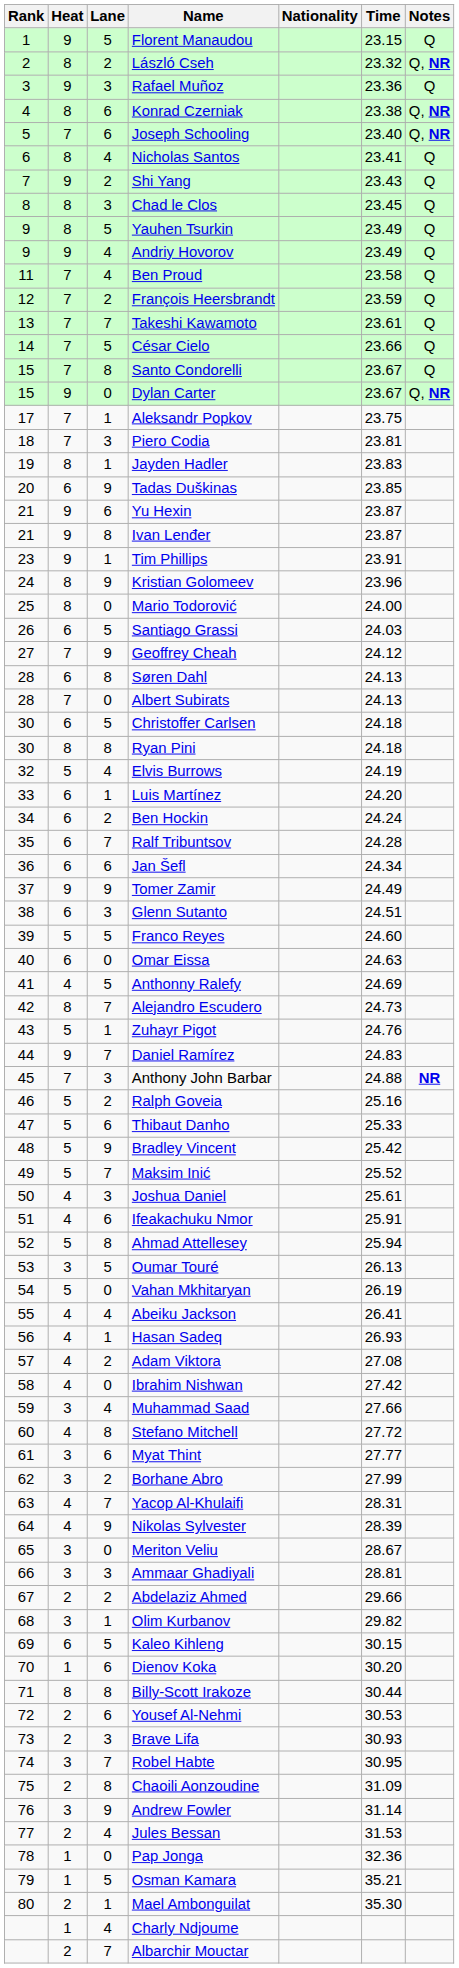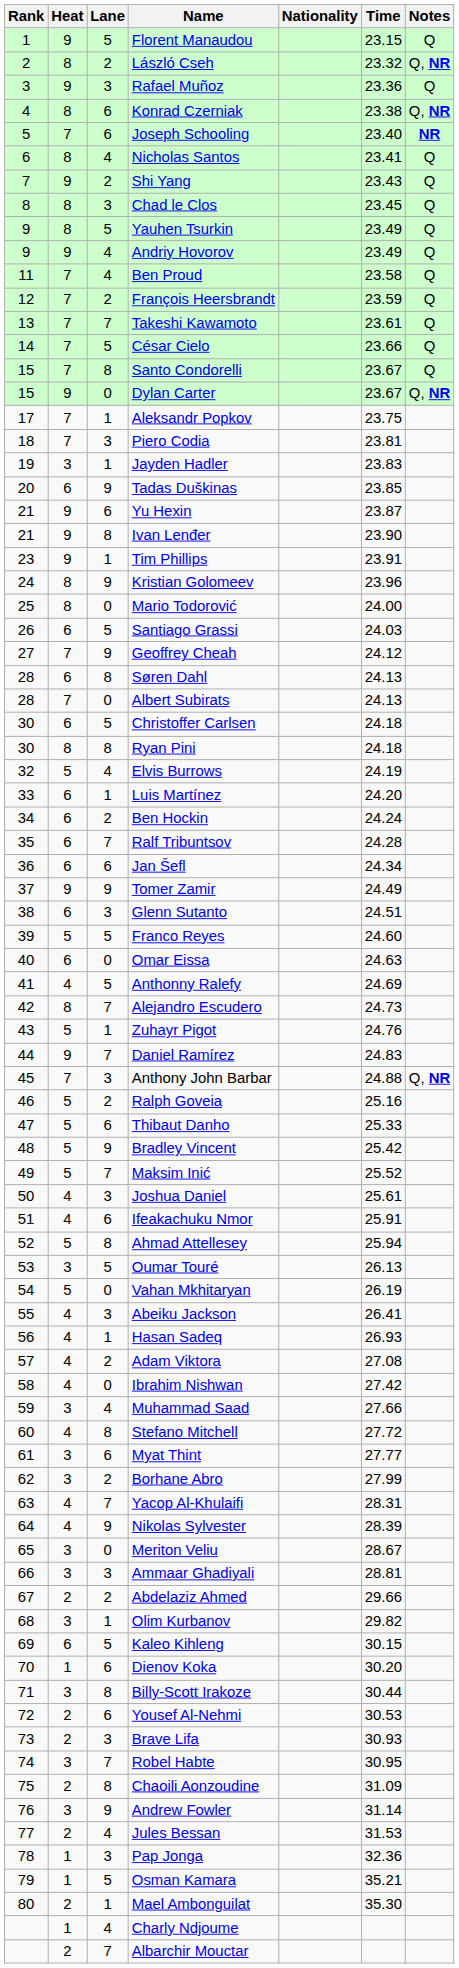 <table class="wikitable sortable" style="text-align:center">
 <tr>
 <th>Rank</th>
 <th>Heat</th>
 <th>Lane</th>
 <th>Name</th>
 <th>Nationality</th>
 <th>Time</th>
 <th>Notes</th>
 </tr>
 <tr bgcolor=ccffcc>
 <td>1</td>
 <td>9</td>
 <td>5</td>
 <td align=left><a href='#'>Florent Manaudou</a></td>
 <td align=left></td>
 <td>23.15</td>
 <td>Q</td>
 </tr>
 <tr bgcolor=ccffcc>
 <td>2</td>
 <td>8</td>
 <td>2</td>
 <td align=left><a href='#'>László Cseh</a></td>
 <td align=left></td>
 <td>23.32</td>
 <td>Q, <strong><a href='#'>NR</a></strong></td>
 </tr>
 <tr bgcolor=ccffcc>
 <td>3</td>
 <td>9</td>
 <td>3</td>
 <td align=left><a href='#'>Rafael Muñoz</a></td>
 <td align=left></td>
 <td>23.36</td>
 <td>Q</td>
 </tr>
 <tr bgcolor=ccffcc>
 <td>4</td>
 <td>8</td>
 <td>6</td>
 <td align=left><a href='#'>Konrad Czerniak</a></td>
 <td align=left></td>
 <td>23.38</td>
 <td>Q, <strong><a href='#'>NR</a></strong></td>
 </tr>
 <tr bgcolor=ccffcc>
 <td>5</td>
 <td>7</td>
 <td>6</td>
 <td align=left><a href='#'>Joseph Schooling</a></td>
 <td align=left></td>
 <td>23.40</td>
-<td>Q, <strong><a href='#'>NR</a></strong></td>
+<td><strong><a href='#'>NR</a></strong></td>
 </tr>
 <tr bgcolor=ccffcc>
 <td>6</td>
 <td>8</td>
 <td>4</td>
 <td align=left><a href='#'>Nicholas Santos</a></td>
 <td align=left></td>
 <td>23.41</td>
 <td>Q</td>
 </tr>
 <tr bgcolor=ccffcc>
 <td>7</td>
 <td>9</td>
 <td>2</td>
 <td align=left><a href='#'>Shi Yang</a></td>
 <td align=left></td>
 <td>23.43</td>
 <td>Q</td>
 </tr>
 <tr bgcolor=ccffcc>
 <td>8</td>
 <td>8</td>
 <td>3</td>
 <td align=left><a href='#'>Chad le Clos</a></td>
 <td align=left></td>
 <td>23.45</td>
 <td>Q</td>
 </tr>
 <tr bgcolor=ccffcc>
 <td>9</td>
 <td>8</td>
 <td>5</td>
 <td align=left><a href='#'>Yauhen Tsurkin</a></td>
 <td align=left></td>
 <td>23.49</td>
 <td>Q</td>
 </tr>
 <tr bgcolor=ccffcc>
 <td>9</td>
 <td>9</td>
 <td>4</td>
 <td align=left><a href='#'>Andriy Hovorov</a></td>
 <td align=left></td>
 <td>23.49</td>
 <td>Q</td>
 </tr>
 <tr bgcolor=ccffcc>
 <td>11</td>
 <td>7</td>
 <td>4</td>
 <td align=left><a href='#'>Ben Proud</a></td>
 <td align=left></td>
 <td>23.58</td>
 <td>Q</td>
 </tr>
 <tr bgcolor=ccffcc>
 <td>12</td>
 <td>7</td>
 <td>2</td>
 <td align=left><a href='#'>François Heersbrandt</a></td>
 <td align=left></td>
 <td>23.59</td>
 <td>Q</td>
 </tr>
 <tr bgcolor=ccffcc>
 <td>13</td>
 <td>7</td>
 <td>7</td>
 <td align=left><a href='#'>Takeshi Kawamoto</a></td>
 <td align=left></td>
 <td>23.61</td>
 <td>Q</td>
 </tr>
 <tr bgcolor=ccffcc>
 <td>14</td>
 <td>7</td>
 <td>5</td>
 <td align=left><a href='#'>César Cielo</a></td>
 <td align=left></td>
 <td>23.66</td>
 <td>Q</td>
 </tr>
 <tr bgcolor=ccffcc>
 <td>15</td>
 <td>7</td>
 <td>8</td>
 <td align=left><a href='#'>Santo Condorelli</a></td>
 <td align=left></td>
 <td>23.67</td>
 <td>Q</td>
 </tr>
 <tr bgcolor=ccffcc>
 <td>15</td>
 <td>9</td>
 <td>0</td>
 <td align=left><a href='#'>Dylan Carter</a></td>
 <td align=left></td>
 <td>23.67</td>
 <td>Q, <strong><a href='#'>NR</a></strong></td>
 </tr>
 <tr>
 <td>17</td>
 <td>7</td>
 <td>1</td>
 <td align=left><a href='#'>Aleksandr Popkov</a></td>
 <td align=left></td>
 <td>23.75</td>
 <td></td>
 </tr>
 <tr>
 <td>18</td>
 <td>7</td>
 <td>3</td>
 <td align=left><a href='#'>Piero Codia</a></td>
 <td align=left></td>
 <td>23.81</td>
 <td></td>
 </tr>
 <tr>
 <td>19</td>
-<td>8</td>
+<td>3</td>
 <td>1</td>
 <td align=left><a href='#'>Jayden Hadler</a></td>
 <td align=left></td>
 <td>23.83</td>
 <td></td>
 </tr>
 <tr>
 <td>20</td>
 <td>6</td>
 <td>9</td>
 <td align=left><a href='#'>Tadas Duškinas</a></td>
 <td align=left></td>
 <td>23.85</td>
 <td></td>
 </tr>
 <tr>
 <td>21</td>
 <td>9</td>
 <td>6</td>
 <td align=left><a href='#'>Yu Hexin</a></td>
 <td align=left></td>
 <td>23.87</td>
 <td></td>
 </tr>
 <tr>
 <td>21</td>
 <td>9</td>
 <td>8</td>
 <td align=left><a href='#'>Ivan Lenđer</a></td>
 <td align=left></td>
-<td>23.87</td>
+<td>23.90</td>
 <td></td>
 </tr>
 <tr>
 <td>23</td>
 <td>9</td>
 <td>1</td>
 <td align=left><a href='#'>Tim Phillips</a></td>
 <td align=left></td>
 <td>23.91</td>
 <td></td>
 </tr>
 <tr>
 <td>24</td>
 <td>8</td>
 <td>9</td>
 <td align=left><a href='#'>Kristian Golomeev</a></td>
 <td align=left></td>
 <td>23.96</td>
 <td></td>
 </tr>
 <tr>
 <td>25</td>
 <td>8</td>
 <td>0</td>
 <td align=left><a href='#'>Mario Todorović</a></td>
 <td align=left></td>
 <td>24.00</td>
 <td></td>
 </tr>
 <tr>
 <td>26</td>
 <td>6</td>
 <td>5</td>
 <td align=left><a href='#'>Santiago Grassi</a></td>
 <td align=left></td>
 <td>24.03</td>
 <td></td>
 </tr>
 <tr>
 <td>27</td>
 <td>7</td>
 <td>9</td>
 <td align=left><a href='#'>Geoffrey Cheah</a></td>
 <td align=left></td>
 <td>24.12</td>
 <td></td>
 </tr>
 <tr>
 <td>28</td>
 <td>6</td>
 <td>8</td>
 <td align=left><a href='#'>Søren Dahl</a></td>
 <td align=left></td>
 <td>24.13</td>
 <td></td>
 </tr>
 <tr>
 <td>28</td>
 <td>7</td>
 <td>0</td>
 <td align=left><a href='#'>Albert Subirats</a></td>
 <td align=left></td>
 <td>24.13</td>
 <td></td>
 </tr>
 <tr>
 <td>30</td>
 <td>6</td>
 <td>5</td>
 <td align=left><a href='#'>Christoffer Carlsen</a></td>
 <td align=left></td>
 <td>24.18</td>
 <td></td>
 </tr>
 <tr>
 <td>30</td>
 <td>8</td>
 <td>8</td>
 <td align=left><a href='#'>Ryan Pini</a></td>
 <td align=left></td>
 <td>24.18</td>
 <td></td>
 </tr>
 <tr>
 <td>32</td>
 <td>5</td>
 <td>4</td>
 <td align=left><a href='#'>Elvis Burrows</a></td>
 <td align=left></td>
 <td>24.19</td>
 <td></td>
 </tr>
 <tr>
 <td>33</td>
 <td>6</td>
 <td>1</td>
 <td align=left><a href='#'>Luis Martínez</a></td>
 <td align=left></td>
 <td>24.20</td>
 <td></td>
 </tr>
 <tr>
 <td>34</td>
 <td>6</td>
 <td>2</td>
 <td align=left><a href='#'>Ben Hockin</a></td>
 <td align=left></td>
 <td>24.24</td>
 <td></td>
 </tr>
 <tr>
 <td>35</td>
 <td>6</td>
 <td>7</td>
 <td align=left><a href='#'>Ralf Tribuntsov</a></td>
 <td align=left></td>
 <td>24.28</td>
 <td></td>
 </tr>
 <tr>
 <td>36</td>
 <td>6</td>
 <td>6</td>
 <td align=left><a href='#'>Jan Šefl</a></td>
 <td align=left></td>
 <td>24.34</td>
 <td></td>
 </tr>
 <tr>
 <td>37</td>
 <td>9</td>
 <td>9</td>
 <td align=left><a href='#'>Tomer Zamir</a></td>
 <td align=left></td>
 <td>24.49</td>
 <td></td>
 </tr>
 <tr>
 <td>38</td>
 <td>6</td>
 <td>3</td>
 <td align=left><a href='#'>Glenn Sutanto</a></td>
 <td align=left></td>
 <td>24.51</td>
 <td></td>
 </tr>
 <tr>
 <td>39</td>
 <td>5</td>
 <td>5</td>
 <td align=left><a href='#'>Franco Reyes</a></td>
 <td align=left></td>
 <td>24.60</td>
 <td></td>
 </tr>
 <tr>
 <td>40</td>
 <td>6</td>
 <td>0</td>
 <td align=left><a href='#'>Omar Eissa</a></td>
 <td align=left></td>
 <td>24.63</td>
 <td></td>
 </tr>
 <tr>
 <td>41</td>
 <td>4</td>
 <td>5</td>
 <td align=left><a href='#'>Anthonny Ralefy</a></td>
 <td align=left></td>
 <td>24.69</td>
 <td></td>
 </tr>
 <tr>
 <td>42</td>
 <td>8</td>
 <td>7</td>
 <td align=left><a href='#'>Alejandro Escudero</a></td>
 <td align=left></td>
 <td>24.73</td>
 <td></td>
 </tr>
 <tr>
 <td>43</td>
 <td>5</td>
 <td>1</td>
 <td align=left><a href='#'>Zuhayr Pigot</a></td>
 <td align=left></td>
 <td>24.76</td>
 <td></td>
 </tr>
 <tr>
 <td>44</td>
 <td>9</td>
 <td>7</td>
 <td align=left><a href='#'>Daniel Ramírez</a></td>
 <td align=left></td>
 <td>24.83</td>
 <td></td>
 </tr>
 <tr>
 <td>45</td>
 <td>7</td>
 <td>3</td>
 <td align=left>Anthony John Barbar</td>
 <td align=left></td>
 <td>24.88</td>
-<td><strong><a href='#'>NR</a></strong></td>
+<td>Q, <strong><a href='#'>NR</a></strong></td>
 </tr>
 <tr>
 <td>46</td>
 <td>5</td>
 <td>2</td>
 <td align=left><a href='#'>Ralph Goveia</a></td>
 <td align=left></td>
 <td>25.16</td>
 <td></td>
 </tr>
 <tr>
 <td>47</td>
 <td>5</td>
 <td>6</td>
 <td align=left><a href='#'>Thibaut Danho</a></td>
 <td align=left></td>
 <td>25.33</td>
 <td></td>
 </tr>
 <tr>
 <td>48</td>
 <td>5</td>
 <td>9</td>
 <td align=left><a href='#'>Bradley Vincent</a></td>
 <td align=left></td>
 <td>25.42</td>
 <td></td>
 </tr>
 <tr>
 <td>49</td>
 <td>5</td>
 <td>7</td>
 <td align=left><a href='#'>Maksim Inić</a></td>
 <td align=left></td>
 <td>25.52</td>
 <td></td>
 </tr>
 <tr>
 <td>50</td>
 <td>4</td>
 <td>3</td>
 <td align=left><a href='#'>Joshua Daniel</a></td>
 <td align=left></td>
 <td>25.61</td>
 <td></td>
 </tr>
 <tr>
 <td>51</td>
 <td>4</td>
 <td>6</td>
 <td align=left><a href='#'>Ifeakachuku Nmor</a></td>
 <td align=left></td>
 <td>25.91</td>
 <td></td>
 </tr>
 <tr>
 <td>52</td>
 <td>5</td>
 <td>8</td>
 <td align=left><a href='#'>Ahmad Attellesey</a></td>
 <td align=left></td>
 <td>25.94</td>
 <td></td>
 </tr>
 <tr>
 <td>53</td>
 <td>3</td>
 <td>5</td>
 <td align=left><a href='#'>Oumar Touré</a></td>
 <td align=left></td>
 <td>26.13</td>
 <td></td>
 </tr>
 <tr>
 <td>54</td>
 <td>5</td>
 <td>0</td>
 <td align=left><a href='#'>Vahan Mkhitaryan</a></td>
 <td align=left></td>
 <td>26.19</td>
 <td></td>
 </tr>
 <tr>
 <td>55</td>
 <td>4</td>
-<td>4</td>
+<td>3</td>
 <td align=left><a href='#'>Abeiku Jackson</a></td>
 <td align=left></td>
 <td>26.41</td>
 <td></td>
 </tr>
 <tr>
 <td>56</td>
 <td>4</td>
 <td>1</td>
 <td align=left><a href='#'>Hasan Sadeq</a></td>
 <td align=left></td>
 <td>26.93</td>
 <td></td>
 </tr>
 <tr>
 <td>57</td>
 <td>4</td>
 <td>2</td>
 <td align=left><a href='#'>Adam Viktora</a></td>
 <td align=left></td>
 <td>27.08</td>
 <td></td>
 </tr>
 <tr>
 <td>58</td>
 <td>4</td>
 <td>0</td>
 <td align=left><a href='#'>Ibrahim Nishwan</a></td>
 <td align=left></td>
 <td>27.42</td>
 <td></td>
 </tr>
 <tr>
 <td>59</td>
 <td>3</td>
 <td>4</td>
 <td align=left><a href='#'>Muhammad Saad</a></td>
 <td align=left></td>
 <td>27.66</td>
 <td></td>
 </tr>
 <tr>
 <td>60</td>
 <td>4</td>
 <td>8</td>
 <td align=left><a href='#'>Stefano Mitchell</a></td>
 <td align=left></td>
 <td>27.72</td>
 <td></td>
 </tr>
 <tr>
 <td>61</td>
 <td>3</td>
 <td>6</td>
 <td align=left><a href='#'>Myat Thint</a></td>
 <td align=left></td>
 <td>27.77</td>
 <td></td>
 </tr>
 <tr>
 <td>62</td>
 <td>3</td>
 <td>2</td>
 <td align=left><a href='#'>Borhane Abro</a></td>
 <td align=left></td>
 <td>27.99</td>
 <td></td>
 </tr>
 <tr>
 <td>63</td>
 <td>4</td>
 <td>7</td>
 <td align=left><a href='#'>Yacop Al-Khulaifi</a></td>
 <td align=left></td>
 <td>28.31</td>
 <td></td>
 </tr>
 <tr>
 <td>64</td>
 <td>4</td>
 <td>9</td>
 <td align=left><a href='#'>Nikolas Sylvester</a></td>
 <td align=left></td>
 <td>28.39</td>
 <td></td>
 </tr>
 <tr>
 <td>65</td>
 <td>3</td>
 <td>0</td>
 <td align=left><a href='#'>Meriton Veliu</a></td>
 <td align=left></td>
 <td>28.67</td>
 <td></td>
 </tr>
 <tr>
 <td>66</td>
 <td>3</td>
 <td>3</td>
 <td align=left><a href='#'>Ammaar Ghadiyali</a></td>
 <td align=left></td>
 <td>28.81</td>
 <td></td>
 </tr>
 <tr>
 <td>67</td>
 <td>2</td>
 <td>2</td>
 <td align=left><a href='#'>Abdelaziz Ahmed</a></td>
 <td align=left></td>
 <td>29.66</td>
 <td></td>
 </tr>
 <tr>
 <td>68</td>
 <td>3</td>
 <td>1</td>
 <td align=left><a href='#'>Olim Kurbanov</a></td>
 <td align=left></td>
 <td>29.82</td>
 <td></td>
 </tr>
 <tr>
 <td>69</td>
 <td>6</td>
 <td>5</td>
 <td align=left><a href='#'>Kaleo Kihleng</a></td>
 <td align=left></td>
 <td>30.15</td>
 <td></td>
 </tr>
 <tr>
 <td>70</td>
 <td>1</td>
 <td>6</td>
 <td align=left><a href='#'>Dienov Koka</a></td>
 <td align=left></td>
 <td>30.20</td>
 <td></td>
 </tr>
 <tr>
 <td>71</td>
-<td>8</td>
+<td>3</td>
 <td>8</td>
 <td align=left><a href='#'>Billy-Scott Irakoze</a></td>
 <td align=left></td>
 <td>30.44</td>
 <td></td>
 </tr>
 <tr>
 <td>72</td>
 <td>2</td>
 <td>6</td>
 <td align=left><a href='#'>Yousef Al-Nehmi</a></td>
 <td align=left></td>
 <td>30.53</td>
 <td></td>
 </tr>
 <tr>
 <td>73</td>
 <td>2</td>
 <td>3</td>
 <td align=left><a href='#'>Brave Lifa</a></td>
 <td align=left></td>
 <td>30.93</td>
 <td></td>
 </tr>
 <tr>
 <td>74</td>
 <td>3</td>
 <td>7</td>
 <td align=left><a href='#'>Robel Habte</a></td>
 <td align=left></td>
 <td>30.95</td>
 <td></td>
 </tr>
 <tr>
 <td>75</td>
 <td>2</td>
 <td>8</td>
 <td align=left><a href='#'>Chaoili Aonzoudine</a></td>
 <td align=left></td>
 <td>31.09</td>
 <td></td>
 </tr>
 <tr>
 <td>76</td>
 <td>3</td>
 <td>9</td>
 <td align=left><a href='#'>Andrew Fowler</a></td>
 <td align=left></td>
 <td>31.14</td>
 <td></td>
 </tr>
 <tr>
 <td>77</td>
 <td>2</td>
 <td>4</td>
 <td align=left><a href='#'>Jules Bessan</a></td>
 <td align=left></td>
 <td>31.53</td>
 <td></td>
 </tr>
 <tr>
 <td>78</td>
 <td>1</td>
-<td>0</td>
+<td>3</td>
 <td align=left><a href='#'>Pap Jonga</a></td>
 <td align=left></td>
 <td>32.36</td>
 <td></td>
 </tr>
 <tr>
 <td>79</td>
 <td>1</td>
 <td>5</td>
 <td align=left><a href='#'>Osman Kamara</a></td>
 <td align=left></td>
 <td>35.21</td>
 <td></td>
 </tr>
 <tr>
 <td>80</td>
 <td>2</td>
 <td>1</td>
 <td align=left><a href='#'>Mael Ambonguilat</a></td>
 <td align=left></td>
 <td>35.30</td>
 <td></td>
 </tr>
 <tr>
 <td></td>
 <td>1</td>
 <td>4</td>
 <td align=left><a href='#'>Charly Ndjoume</a></td>
 <td align=left></td>
 <td></td>
 <td></td>
 </tr>
 <tr>
 <td></td>
 <td>2</td>
 <td>7</td>
 <td align=left><a href='#'>Albarchir Mouctar</a></td>
 <td align=left></td>
 <td></td>
 <td></td>
 </tr>
 </table>
